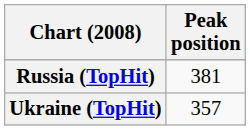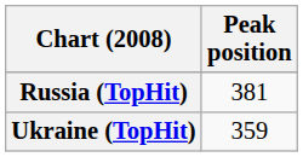 <table class="wikitable sortable plainrowheaders" style="text-align:center">
 <tr>
 <th>Chart (2008)</th>
 <th>Peak<br>position</th>
 </tr>
 <tr>
 </tr>
 <tr>
 </tr>
 <tr>
 </tr>
 <tr>
 <th scope="row">Russia (<a href='#'>TopHit</a>)</th>
 <td>381</td>
 </tr>
 <tr>
 <th scope="row">Ukraine (<a href='#'>TopHit</a>)</th>
-<td>357</td>
+<td>359</td>
 </tr>
 </table>
